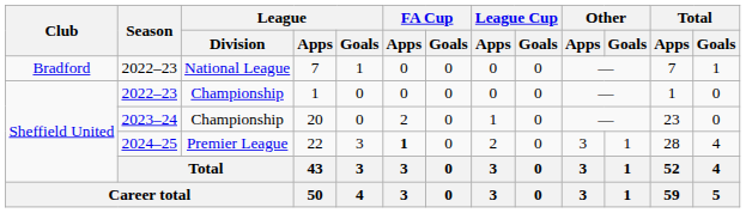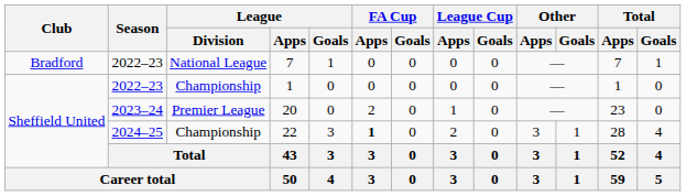 <table class="wikitable" style="text-align: center">
 <tr>
 <th rowspan="2">Club</th>
 <th rowspan="2">Season</th>
 <th colspan="3">League</th>
 <th colspan="2"><a href='#'>FA Cup</a></th>
 <th colspan="2"><a href='#'>League Cup</a></th>
 <th colspan="2">Other</th>
 <th colspan="2">Total</th>
 </tr>
 <tr>
 <th>Division</th>
 <th>Apps</th>
 <th>Goals</th>
 <th>Apps</th>
 <th>Goals</th>
 <th>Apps</th>
 <th>Goals</th>
 <th>Apps</th>
 <th>Goals</th>
 <th>Apps</th>
 <th>Goals</th>
 </tr>
 <tr>
 <td><a href='#'>Bradford</a></td>
 <td>2022–23</td>
 <td><a href='#'>National League</a></td>
 <td>7</td>
 <td>1</td>
 <td>0</td>
 <td>0</td>
 <td>0</td>
 <td>0</td>
 <td colspan="2">—</td>
 <td>7</td>
 <td>1</td>
 </tr>
 <tr>
 <td rowspan="4"><a href='#'>Sheffield United</a></td>
 <td><a href='#'>2022–23</a></td>
 <td><a href='#'>Championship</a></td>
 <td>1</td>
 <td>0</td>
 <td>0</td>
 <td>0</td>
 <td>0</td>
 <td>0</td>
 <td colspan="2">—</td>
 <td>1</td>
 <td>0</td>
 </tr>
 <tr>
 <td><a href='#'>2023–24</a></td>
-<td>Championship</td>
+<td><a href='#'>Premier League</a></td>
 <td>20</td>
 <td>0</td>
 <td>2</td>
 <td>0</td>
 <td>1</td>
 <td>0</td>
 <td colspan="2">—</td>
 <td>23</td>
 <td>0</td>
 </tr>
 <tr>
 <td><a href='#'>2024–25</a></td>
-<td><a href='#'>Premier League</a></td>
+<td>Championship</td>
 <td>22</td>
 <td>3</td>
 <td><strong>1</strong></td>
 <td>0</td>
 <td>2</td>
 <td>0</td>
 <td>3</td>
 <td>1</td>
 <td>28</td>
 <td>4</td>
 </tr>
 <tr>
 <th colspan="2">Total</th>
 <th>43</th>
 <th>3</th>
 <th>3</th>
 <th>0</th>
 <th>3</th>
 <th>0</th>
 <th>3</th>
 <th>1</th>
 <th>52</th>
 <th>4</th>
 </tr>
 <tr>
 <th colspan="3">Career total</th>
 <th>50</th>
 <th>4</th>
 <th>3</th>
 <th>0</th>
 <th>3</th>
 <th>0</th>
 <th>3</th>
 <th>1</th>
 <th>59</th>
 <th>5</th>
 </tr>
 </table>
